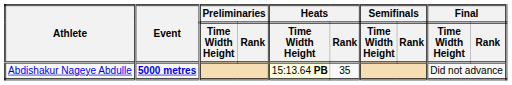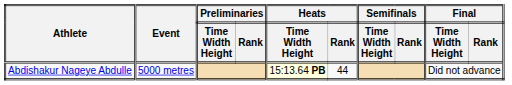 <table class=wikitable style="font-size:90%; border: double;">
 <tr>
 <th rowspan="2" style="border-right:double">Athlete</th>
 <th rowspan="2" style="border-right:double">Event</th>
 <th colspan="2" style="border-right:double; border-bottom:double;">Preliminaries</th>
 <th colspan="2" style="border-right:double; border-bottom:double;">Heats</th>
 <th colspan="2" style="border-right:double; border-bottom:double;">Semifinals</th>
 <th colspan="2" style="border-right:double; border-bottom:double;">Final</th>
 </tr>
 <tr>
 <th>Time<br>Width<br>Height</th>
 <th style="border-right:double">Rank</th>
 <th>Time<br>Width<br>Height</th>
 <th style="border-right:double">Rank</th>
 <th>Time<br>Width<br>Height</th>
 <th style="border-right:double">Rank</th>
 <th>Time<br>Width<br>Height</th>
 <th style="border-right:double">Rank</th>
 </tr>
 <tr style="border-top: double;">
 <td style="border-right:double"><a href='#'>Abdishakur Nageye Abdulle</a></td>
-<td style="border-right:double"><strong><a href='#'>5000 metres</a></strong></td>
+<td style="border-right:double"><a href='#'>5000 metres</a></td>
 <td style="border-right:double" colspan= 2 bgcolor="wheat"></td>
 <td align=center style="background: lightyellow;">15:13.64 <strong>PB</strong></td>
-<td align=center style="border-right:double">35</td>
+<td align=center style="border-right:double">44</td>
 <td style="border-right:double" colspan= 2 bgcolor="wheat"></td>
 <td colspan="2" align=center>Did not advance</td>
 </tr>
 </table>
